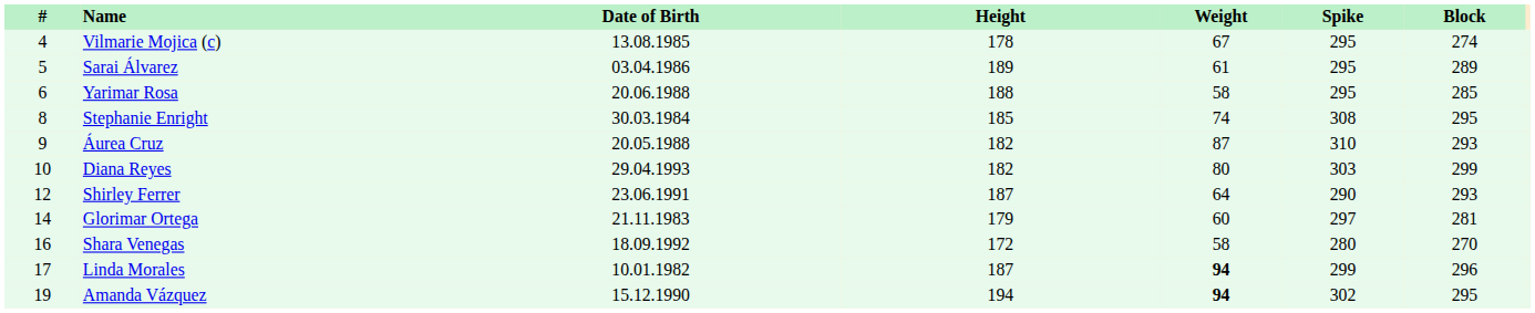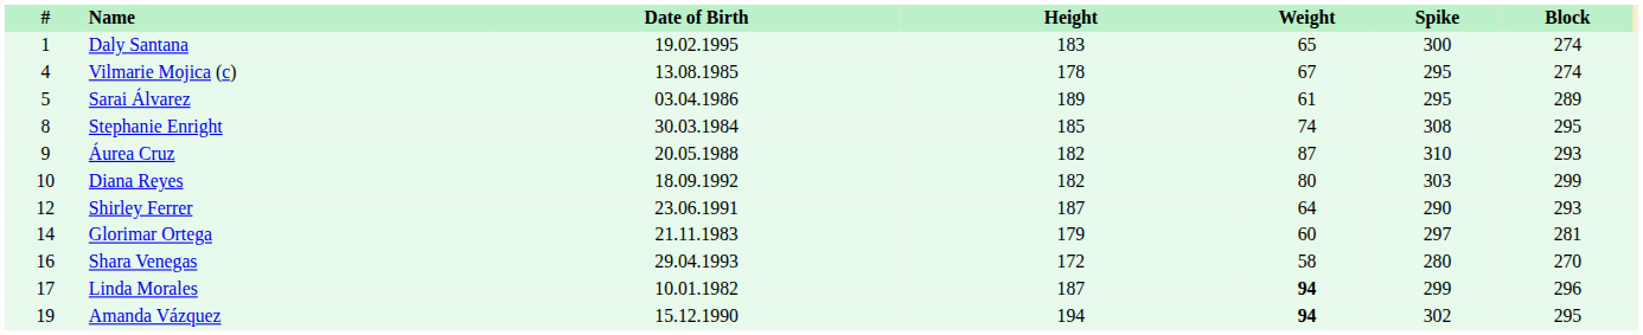 <table border=0 cellpadding=2 cellspacing=0  |- bgcolor=#FFECCE style="text-align:center; font-size:90%;" width=100%>
 <tr bgcolor=#BBF0C9>
 <th width=5%>#</th>
 <th width=25% align=left>Name</th>
 <th width=25%>Date of Birth</th>
 <th width=21%>Height</th>
 <th width=8%>Weight</th>
 <th width=8%>Spike</th>
 <th width=8%>Block</th>
+</tr>
+<tr bgcolor=#E7FAEC>
+<td>1</td>
+<td align=left><a href='#'>Daly Santana</a></td>
+<td>19.02.1995</td>
+<td>183</td>
+<td>65</td>
+<td>300</td>
+<td>274</td>
+<td></td>
 </tr>
 <tr bgcolor=#E7FAEC>
 <td>4</td>
 <td align=left><a href='#'>Vilmarie Mojica</a> (<a href='#'>c</a>)</td>
 <td>13.08.1985</td>
 <td>178</td>
 <td>67</td>
 <td>295</td>
 <td>274</td>
 <td></td>
 </tr>
 <tr bgcolor=#E7FAEC>
 <td>5</td>
 <td align=left><a href='#'>Sarai Álvarez</a></td>
 <td>03.04.1986</td>
 <td>189</td>
 <td>61</td>
 <td>295</td>
 <td>289</td>
-<td></td>
-</tr>
-<tr bgcolor=#E7FAEC>
-<td>6</td>
-<td align=left><a href='#'>Yarimar Rosa</a></td>
-<td>20.06.1988</td>
-<td>188</td>
-<td>58</td>
-<td>295</td>
-<td>285</td>
 <td></td>
 </tr>
 <tr bgcolor=#E7FAEC>
 <td>8</td>
 <td align=left><a href='#'>Stephanie Enright</a></td>
 <td>30.03.1984</td>
 <td>185</td>
 <td>74</td>
 <td>308</td>
 <td>295</td>
 <td></td>
 </tr>
 <tr bgcolor=#E7FAEC>
 <td>9</td>
 <td align=left><a href='#'>Áurea Cruz</a></td>
 <td>20.05.1988</td>
 <td>182</td>
 <td>87</td>
 <td>310</td>
 <td>293</td>
 <td></td>
 </tr>
 <tr bgcolor=#E7FAEC>
 <td>10</td>
 <td align=left><a href='#'>Diana Reyes</a></td>
-<td>29.04.1993</td>
+<td>18.09.1992</td>
 <td>182</td>
 <td>80</td>
 <td>303</td>
 <td>299</td>
 <td></td>
 </tr>
 <tr bgcolor=#E7FAEC>
 <td>12</td>
 <td align=left><a href='#'>Shirley Ferrer</a></td>
 <td>23.06.1991</td>
 <td>187</td>
 <td>64</td>
 <td>290</td>
 <td>293</td>
 <td></td>
 </tr>
 <tr bgcolor=#E7FAEC>
 <td>14</td>
 <td align=left><a href='#'>Glorimar Ortega</a></td>
 <td>21.11.1983</td>
 <td>179</td>
 <td>60</td>
 <td>297</td>
 <td>281</td>
 <td></td>
 </tr>
 <tr bgcolor=#E7FAEC>
 <td>16</td>
 <td align=left><a href='#'>Shara Venegas</a></td>
-<td>18.09.1992</td>
+<td>29.04.1993</td>
 <td>172</td>
 <td>58</td>
 <td>280</td>
 <td>270</td>
 <td></td>
 </tr>
 <tr bgcolor=#E7FAEC>
 <td>17</td>
 <td align=left><a href='#'>Linda Morales</a></td>
 <td>10.01.1982</td>
 <td>187</td>
 <td><strong>94</strong></td>
 <td>299</td>
 <td>296</td>
 <td></td>
 </tr>
 <tr bgcolor=#E7FAEC>
 <td>19</td>
 <td align=left><a href='#'>Amanda Vázquez</a></td>
 <td>15.12.1990</td>
 <td>194</td>
 <td><strong>94</strong></td>
 <td>302</td>
 <td>295</td>
 <td></td>
 </tr>
 </table>
